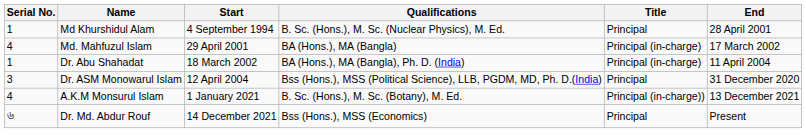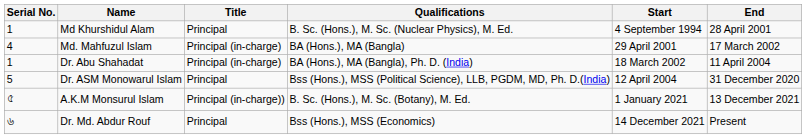 <table class="wikitable">
 <tr>
 <th>Serial No.</th>
 <th>Name</th>
+<th>Title</th>
+<th>Qualifications</th>
 <th>Start</th>
-<th>Qualifications</th>
-<th>Title</th>
 <th>End</th>
 </tr>
 <tr>
 <td>1</td>
 <td>Md Khurshidul Alam</td>
+<td>Principal</td>
+<td>B. Sc. (Hons.), M. Sc. (Nuclear Physics), M. Ed.</td>
 <td>4 September 1994</td>
-<td>B. Sc. (Hons.), M. Sc. (Nuclear Physics), M. Ed.</td>
-<td>Principal</td>
 <td>28 April 2001</td>
 </tr>
 <tr>
 <td>4</td>
 <td>Md. Mahfuzul Islam</td>
+<td>Principal (in-charge)</td>
+<td>BA (Hons.), MA (Bangla)</td>
 <td>29 April 2001</td>
-<td>BA (Hons.), MA (Bangla)</td>
-<td>Principal (in-charge)</td>
 <td>17 March 2002</td>
 </tr>
 <tr>
 <td>1</td>
 <td>Dr. Abu Shahadat</td>
+<td>Principal (in-charge)</td>
+<td>BA (Hons.), MA (Bangla), Ph. D. (<a href='#'>India</a>)</td>
 <td>18 March 2002</td>
-<td>BA (Hons.), MA (Bangla), Ph. D. (<a href='#'>India</a>)</td>
-<td>Principal (in-charge)</td>
 <td>11 April 2004</td>
 </tr>
 <tr>
-<td>3</td>
+<td>5</td>
 <td>Dr. ASM Monowarul Islam</td>
+<td>Principal</td>
+<td>Bss (Hons.), MSS (Political Science), LLB, PGDM, MD, Ph. D.(<a href='#'>India</a>)</td>
 <td>12 April 2004</td>
-<td>Bss (Hons.), MSS (Political Science), LLB, PGDM, MD, Ph. D.(<a href='#'>India</a>)</td>
-<td>Principal</td>
 <td>31 December 2020</td>
 </tr>
 <tr>
-<td>4</td>
+<td>৫</td>
 <td>A.K.M Monsurul Islam</td>
+<td>Principal (in-charge))</td>
+<td>B. Sc. (Hons.), M. Sc. (Botany), M. Ed.</td>
 <td>1 January 2021</td>
-<td>B. Sc. (Hons.), M. Sc. (Botany), M. Ed.</td>
-<td>Principal (in-charge))</td>
 <td>13 December 2021</td>
 </tr>
 <tr>
 <td>৬</td>
 <td>Dr. Md. Abdur Rouf</td>
+<td>Principal</td>
+<td>Bss (Hons.), MSS (Economics)</td>
 <td>14 December 2021</td>
-<td>Bss (Hons.), MSS (Economics)</td>
-<td>Principal</td>
 <td>Present</td>
 </tr>
 </table>
